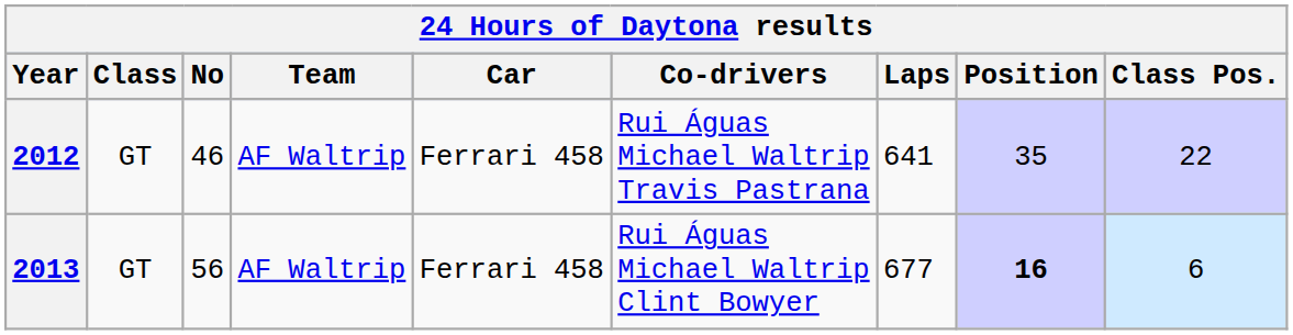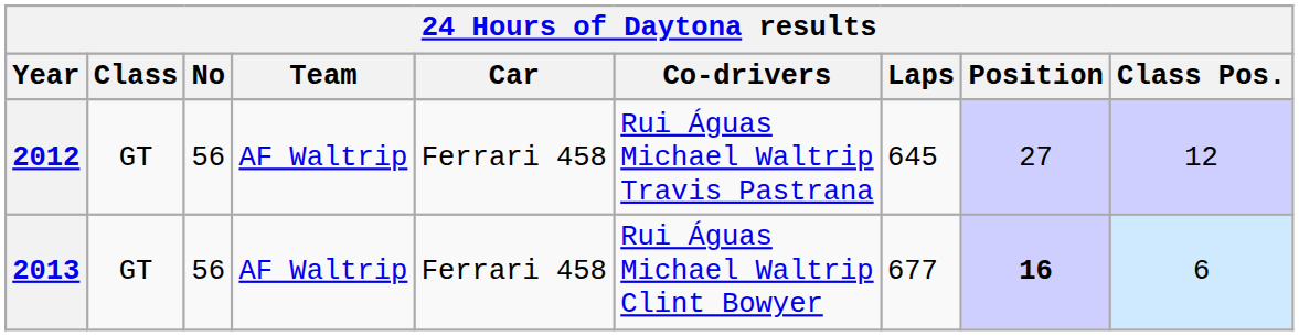 <table class="wikitable" style="font-size:90%">
 <tr>
 <th colspan=45><a href='#'>24 Hours of Daytona</a> results</th>
 </tr>
 <tr style="background:#abbbdd;">
 <th>Year</th>
 <th>Class</th>
 <th>No</th>
 <th>Team</th>
 <th>Car</th>
 <th>Co-drivers</th>
 <th>Laps</th>
 <th>Position</th>
 <th>Class Pos.</th>
 </tr>
 <tr>
 <th><a href='#'>2012</a></th>
 <td align=center>GT</td>
-<td align=center>46</td>
+<td align=center>56</td>
 <td> <a href='#'>AF Waltrip</a></td>
 <td>Ferrari 458</td>
 <td> <a href='#'>Rui Águas</a><br> <a href='#'>Michael Waltrip</a><br> <a href='#'>Travis Pastrana</a></td>
-<td>641</td>
-<td style="background:#CFCFFF;" align=center>35</td>
-<td style="background:#CFCFFF;" align=center>22</td>
+<td>645</td>
+<td style="background:#CFCFFF;" align=center>27</td>
+<td style="background:#CFCFFF;" align=center>12</td>
 </tr>
 <tr>
 <th><a href='#'>2013</a></th>
 <td align=center>GT</td>
 <td align=center>56</td>
 <td> <a href='#'>AF Waltrip</a></td>
 <td>Ferrari 458</td>
 <td> <a href='#'>Rui Águas</a><br> <a href='#'>Michael Waltrip</a><br> <a href='#'>Clint Bowyer</a></td>
 <td>677</td>
 <td style="background:#CFCFFF;" align=center><strong>16</strong></td>
 <td style="background:#CFEAFF;" align=center>6</td>
 </tr>
 </table>
